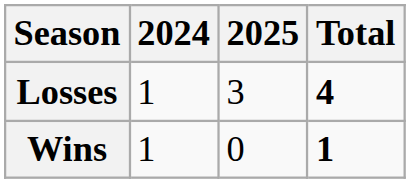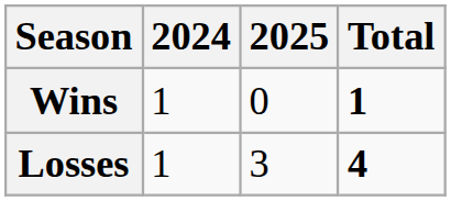 <table class="wikitable defaultcenter col1left">
 <tr>
 <th scope="col">Season</th>
 <th scope="col">2024</th>
 <th scope="col">2025</th>
 <th scope="col">Total</th>
 </tr>
 <tr>
+<th scope="col">Wins</th>
+<td>1</td>
+<td>0</td>
+<td><strong>1</strong></td>
+</tr>
+<tr>
 <th scope="col">Losses</th>
 <td>1</td>
 <td>3</td>
 <td><strong>4</strong></td>
 </tr>
-<tr>
-<th scope="col">Wins</th>
-<td>1</td>
-<td>0</td>
-<td><strong>1</strong></td>
-</tr>
 </table>
